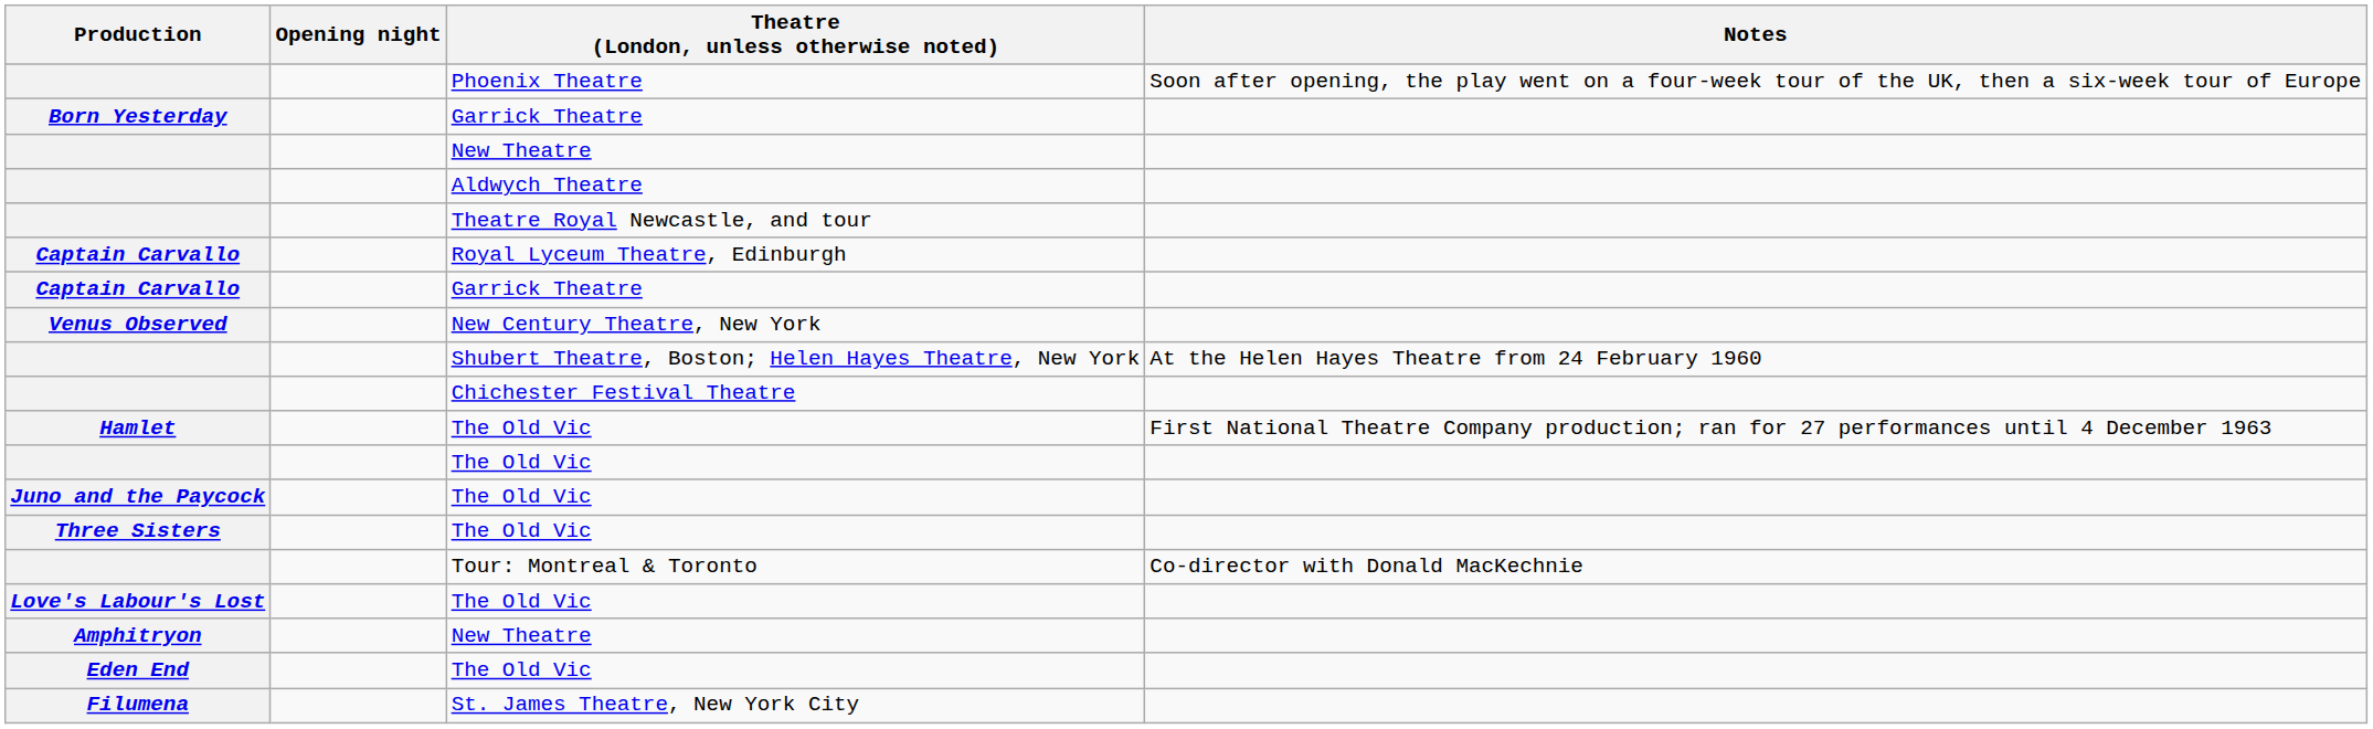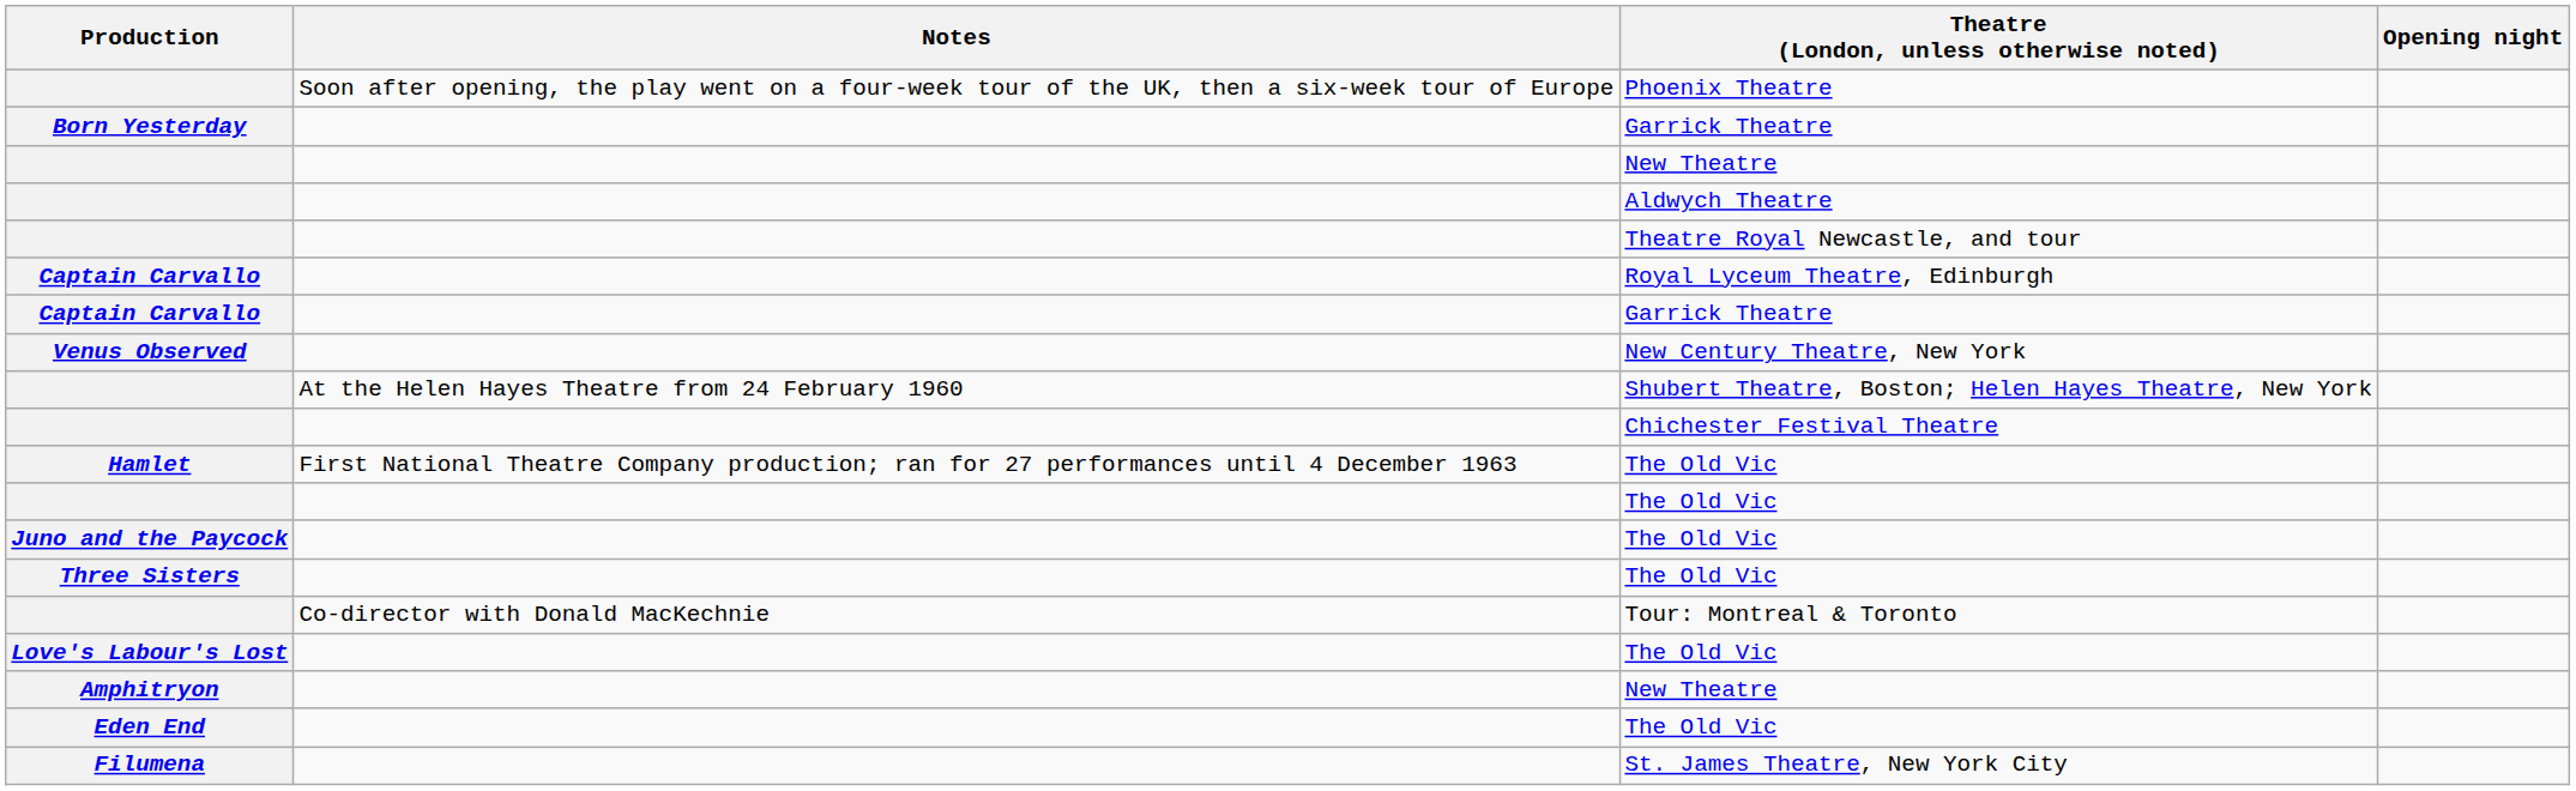 <table class="wikitable plainrowheaders sortable" style="margin-right: 0;">
 <tr>
 <th scope="col">Production</th>
+<th scope="col" class="unsortable">Notes</th>
+<th scope="col">Theatre<br>(London, unless otherwise noted)</th>
 <th scope="col">Opening night</th>
-<th scope="col">Theatre<br>(London, unless otherwise noted)</th>
-<th scope="col" class="unsortable">Notes</th>
 </tr>
 <tr>
 <th scope="row"></th>
+<td>Soon after opening, the play went on a four-week tour of the UK, then a six-week tour of Europe</td>
+<td><a href='#'>Phoenix Theatre</a></td>
 <td></td>
-<td><a href='#'>Phoenix Theatre</a></td>
-<td>Soon after opening, the play went on a four-week tour of the UK, then a six-week tour of Europe</td>
 </tr>
 <tr>
 <th scope="row"><em><a href='#'>Born Yesterday</a></em></th>
 <td></td>
 <td><a href='#'>Garrick Theatre</a></td>
 <td></td>
 </tr>
 <tr>
 <th scope="row"></th>
 <td></td>
 <td><a href='#'>New Theatre</a></td>
 <td></td>
 </tr>
 <tr>
 <th scope="row"></th>
 <td></td>
 <td><a href='#'>Aldwych Theatre</a></td>
 <td></td>
 </tr>
 <tr>
 <th scope="row"></th>
 <td></td>
 <td><a href='#'>Theatre Royal</a> Newcastle, and tour</td>
 <td></td>
 </tr>
 <tr>
 <th scope="row"><em><a href='#'>Captain Carvallo</a></em></th>
 <td></td>
 <td><a href='#'>Royal Lyceum Theatre</a>, Edinburgh</td>
 <td></td>
 </tr>
 <tr>
 <th scope="row"><em><a href='#'>Captain Carvallo</a></em></th>
 <td></td>
 <td><a href='#'>Garrick Theatre</a></td>
 <td></td>
 </tr>
 <tr>
 <th scope="row"><em><a href='#'>Venus Observed</a></em></th>
 <td></td>
 <td><a href='#'>New Century Theatre</a>, New York</td>
 <td></td>
 </tr>
 <tr>
 <th scope="row"></th>
+<td>At the Helen Hayes Theatre from 24 February 1960</td>
+<td><a href='#'>Shubert Theatre</a>, Boston; <a href='#'>Helen Hayes Theatre</a>, New York</td>
 <td></td>
-<td><a href='#'>Shubert Theatre</a>, Boston; <a href='#'>Helen Hayes Theatre</a>, New York</td>
-<td>At the Helen Hayes Theatre from 24 February 1960</td>
 </tr>
 <tr>
 <th scope="row"></th>
 <td></td>
 <td><a href='#'>Chichester Festival Theatre</a></td>
 <td></td>
 </tr>
 <tr>
 <th scope="row"><em><a href='#'>Hamlet</a></em></th>
+<td>First National Theatre Company production; ran for 27 performances until 4 December 1963</td>
+<td><a href='#'>The Old Vic</a></td>
 <td></td>
-<td><a href='#'>The Old Vic</a></td>
-<td>First National Theatre Company production; ran for 27 performances until 4 December 1963</td>
 </tr>
 <tr>
 <th scope="row"></th>
 <td></td>
 <td><a href='#'>The Old Vic</a></td>
 <td></td>
 </tr>
 <tr>
 <th scope="row"><em><a href='#'>Juno and the Paycock</a></em></th>
 <td></td>
 <td><a href='#'>The Old Vic</a></td>
 <td></td>
 </tr>
 <tr>
 <th scope="row"><em><a href='#'>Three Sisters</a></em></th>
 <td></td>
 <td><a href='#'>The Old Vic</a></td>
 <td></td>
 </tr>
 <tr>
 <th scope="row"></th>
+<td>Co-director with Donald MacKechnie</td>
+<td>Tour: Montreal & Toronto</td>
 <td></td>
-<td>Tour: Montreal & Toronto</td>
-<td>Co-director with Donald MacKechnie</td>
 </tr>
 <tr>
 <th scope="row"><em><a href='#'>Love's Labour's Lost</a></em></th>
 <td></td>
 <td><a href='#'>The Old Vic</a></td>
 <td></td>
 </tr>
 <tr>
 <th scope="row"><em><a href='#'>Amphitryon</a></em></th>
 <td></td>
 <td><a href='#'>New Theatre</a></td>
 <td></td>
 </tr>
 <tr>
 <th scope="row"><em><a href='#'>Eden End</a></em></th>
 <td></td>
 <td><a href='#'>The Old Vic</a></td>
 <td></td>
 </tr>
 <tr>
 <th scope="row"><em><a href='#'>Filumena</a></em></th>
 <td></td>
 <td><a href='#'>St. James Theatre</a>, New York City</td>
 <td></td>
 </tr>
 </table>
